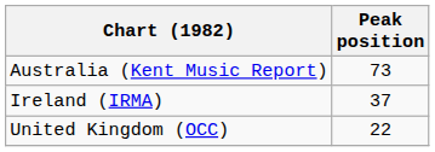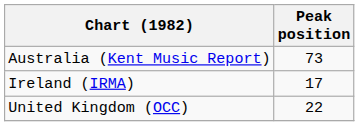 <table class="wikitable sortable">
 <tr>
 <th>Chart (1982)</th>
 <th>Peak<br>position</th>
 </tr>
 <tr>
 <td>Australia (<a href='#'>Kent Music Report</a>)</td>
 <td style="text-align:center;">73</td>
 </tr>
 <tr>
 <td>Ireland (<a href='#'>IRMA</a>)</td>
-<td align="center">37</td>
+<td align="center">17</td>
 </tr>
 <tr>
 <td>United Kingdom (<a href='#'>OCC</a>)</td>
 <td align="center">22</td>
 </tr>
 <tr>
 </tr>
 </table>
